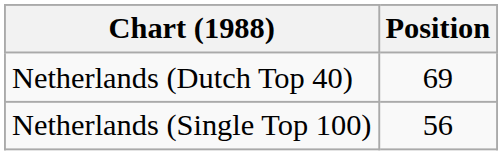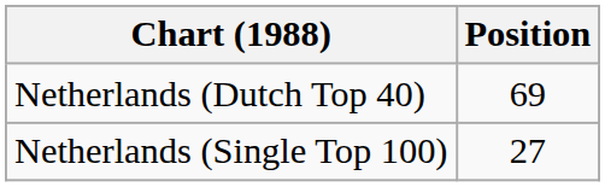 <table class="wikitable sortable">
 <tr>
 <th>Chart (1988)</th>
 <th>Position</th>
 </tr>
 <tr>
 <td>Netherlands (Dutch Top 40)</td>
 <td align="center">69</td>
 </tr>
 <tr>
 <td>Netherlands (Single Top 100)</td>
-<td align="center">56</td>
+<td align="center">27</td>
 </tr>
 </table>
